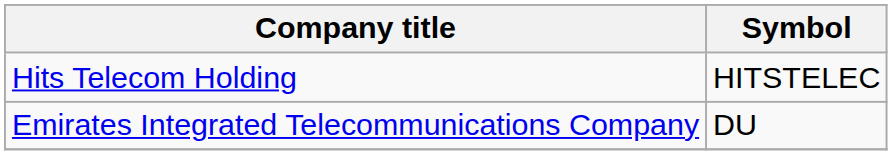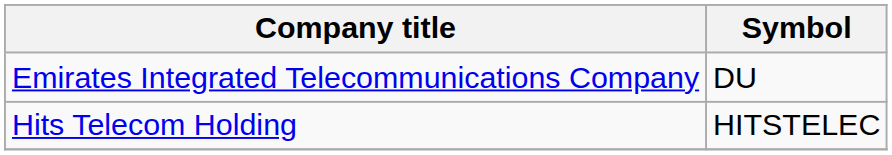 <table class="wikitable">
 <tr>
 <th>Company title</th>
 <th>Symbol</th>
 </tr>
 <tr>
+<td><a href='#'>Emirates Integrated Telecommunications Company</a></td>
+<td>DU</td>
+</tr>
+<tr>
 <td><a href='#'>Hits Telecom Holding</a></td>
 <td>HITSTELEC</td>
 </tr>
 <tr>
-<td><a href='#'>Emirates Integrated Telecommunications Company</a></td>
-<td>DU</td>
-</tr>
-<tr>
 </tr>
 </table>
